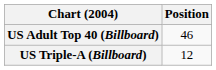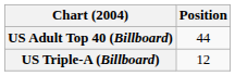 <table class="wikitable plainrowheaders" style="text-align:center">
 <tr>
 <th>Chart (2004)</th>
 <th>Position</th>
 </tr>
 <tr>
 <th scope="row">US Adult Top 40 (<em>Billboard</em>)</th>
-<td>46</td>
+<td>44</td>
 </tr>
 <tr>
 <th scope="row">US Triple-A (<em>Billboard</em>)</th>
 <td>12</td>
 </tr>
 </table>
